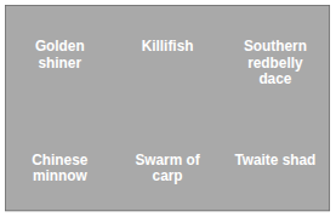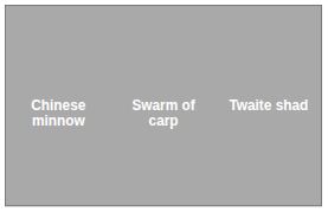 <table style="background:darkgray; border:1px solid dimgray;color:white" border="0" height="230" align="center" valign="bottom" cellpadding=10px cellspacing=0px>
 <tr align="center">
 <td></td>
 <td></td>
 <td></td>
-</tr>
-<tr align="center" valign="top">
-<td width="100"><strong>Golden shiner</strong></td>
-<td width="100"><strong>Killifish</strong></td>
-<td width="100"><strong>Southern redbelly dace</strong></td>
 </tr>
 <tr align="center">
 <td></td>
 <td></td>
 <td></td>
 </tr>
 <tr align="center" valign="top">
 <td width="100"><strong>Chinese minnow</strong></td>
 <td width="100"><strong>Swarm of carp</strong></td>
 <td width="100"><strong>Twaite shad</strong></td>
 </tr>
 </table>
